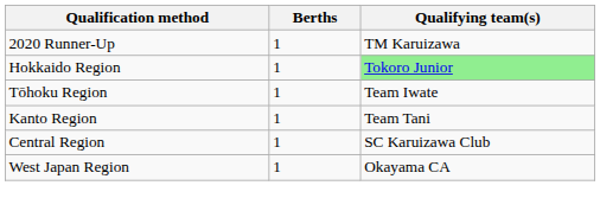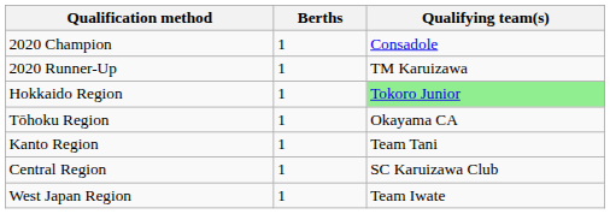 <table class="wikitable" style="width:600px;">
 <tr>
 <th scope="col">Qualification method</th>
 <th scope="col">Berths</th>
 <th scope="col">Qualifying team(s)</th>
+</tr>
+<tr>
+<td>2020 Champion</td>
+<td>1</td>
+<td> <a href='#'>Consadole</a></td>
 </tr>
 <tr>
 <td>2020 Runner-Up</td>
 <td>1</td>
 <td> TM Karuizawa</td>
 </tr>
 <tr>
 <td>Hokkaido Region</td>
 <td>1</td>
 <td style="background: lightgreen;"> <a href='#'>Tokoro Junior</a></td>
 </tr>
 <tr>
 <td>Tōhoku Region</td>
 <td>1</td>
-<td> Team Iwate</td>
+<td> Okayama CA</td>
 </tr>
 <tr>
 <td>Kanto Region</td>
 <td>1</td>
 <td> Team Tani</td>
 </tr>
 <tr>
 <td>Central Region</td>
 <td>1</td>
 <td> SC Karuizawa Club</td>
 </tr>
 <tr>
 <td>West Japan Region</td>
 <td>1</td>
-<td> Okayama CA</td>
+<td> Team Iwate</td>
 </tr>
 </table>
